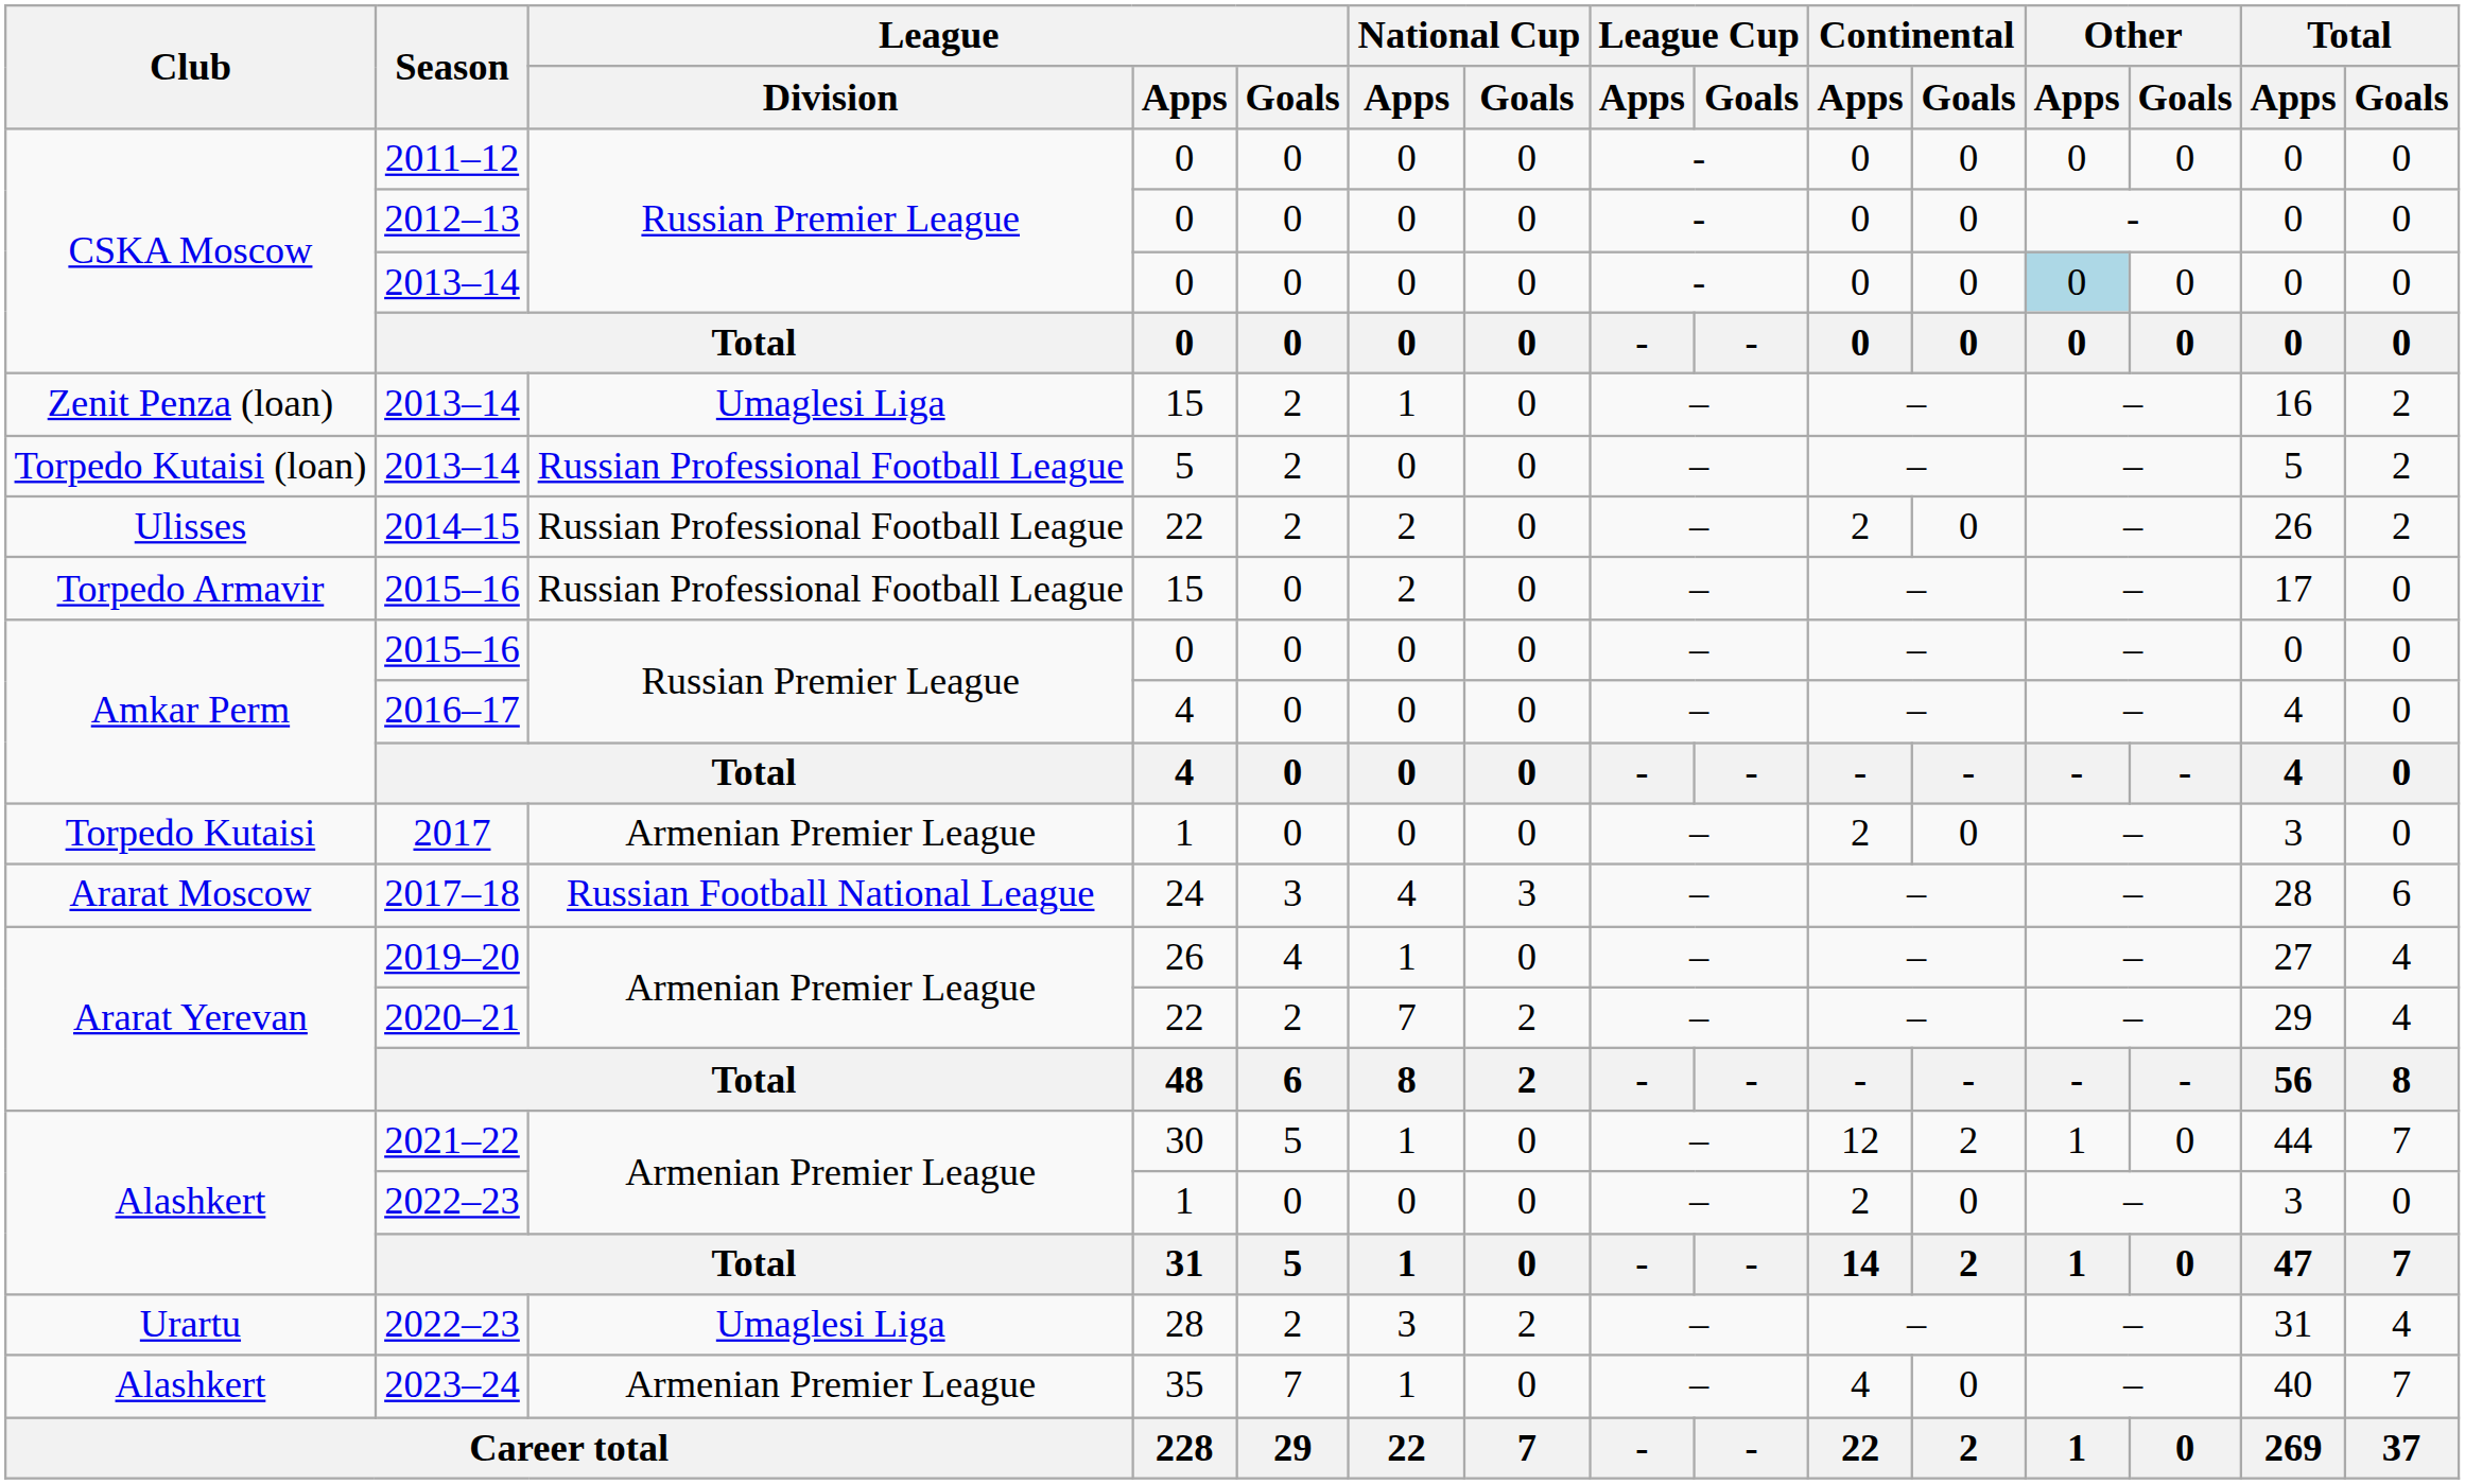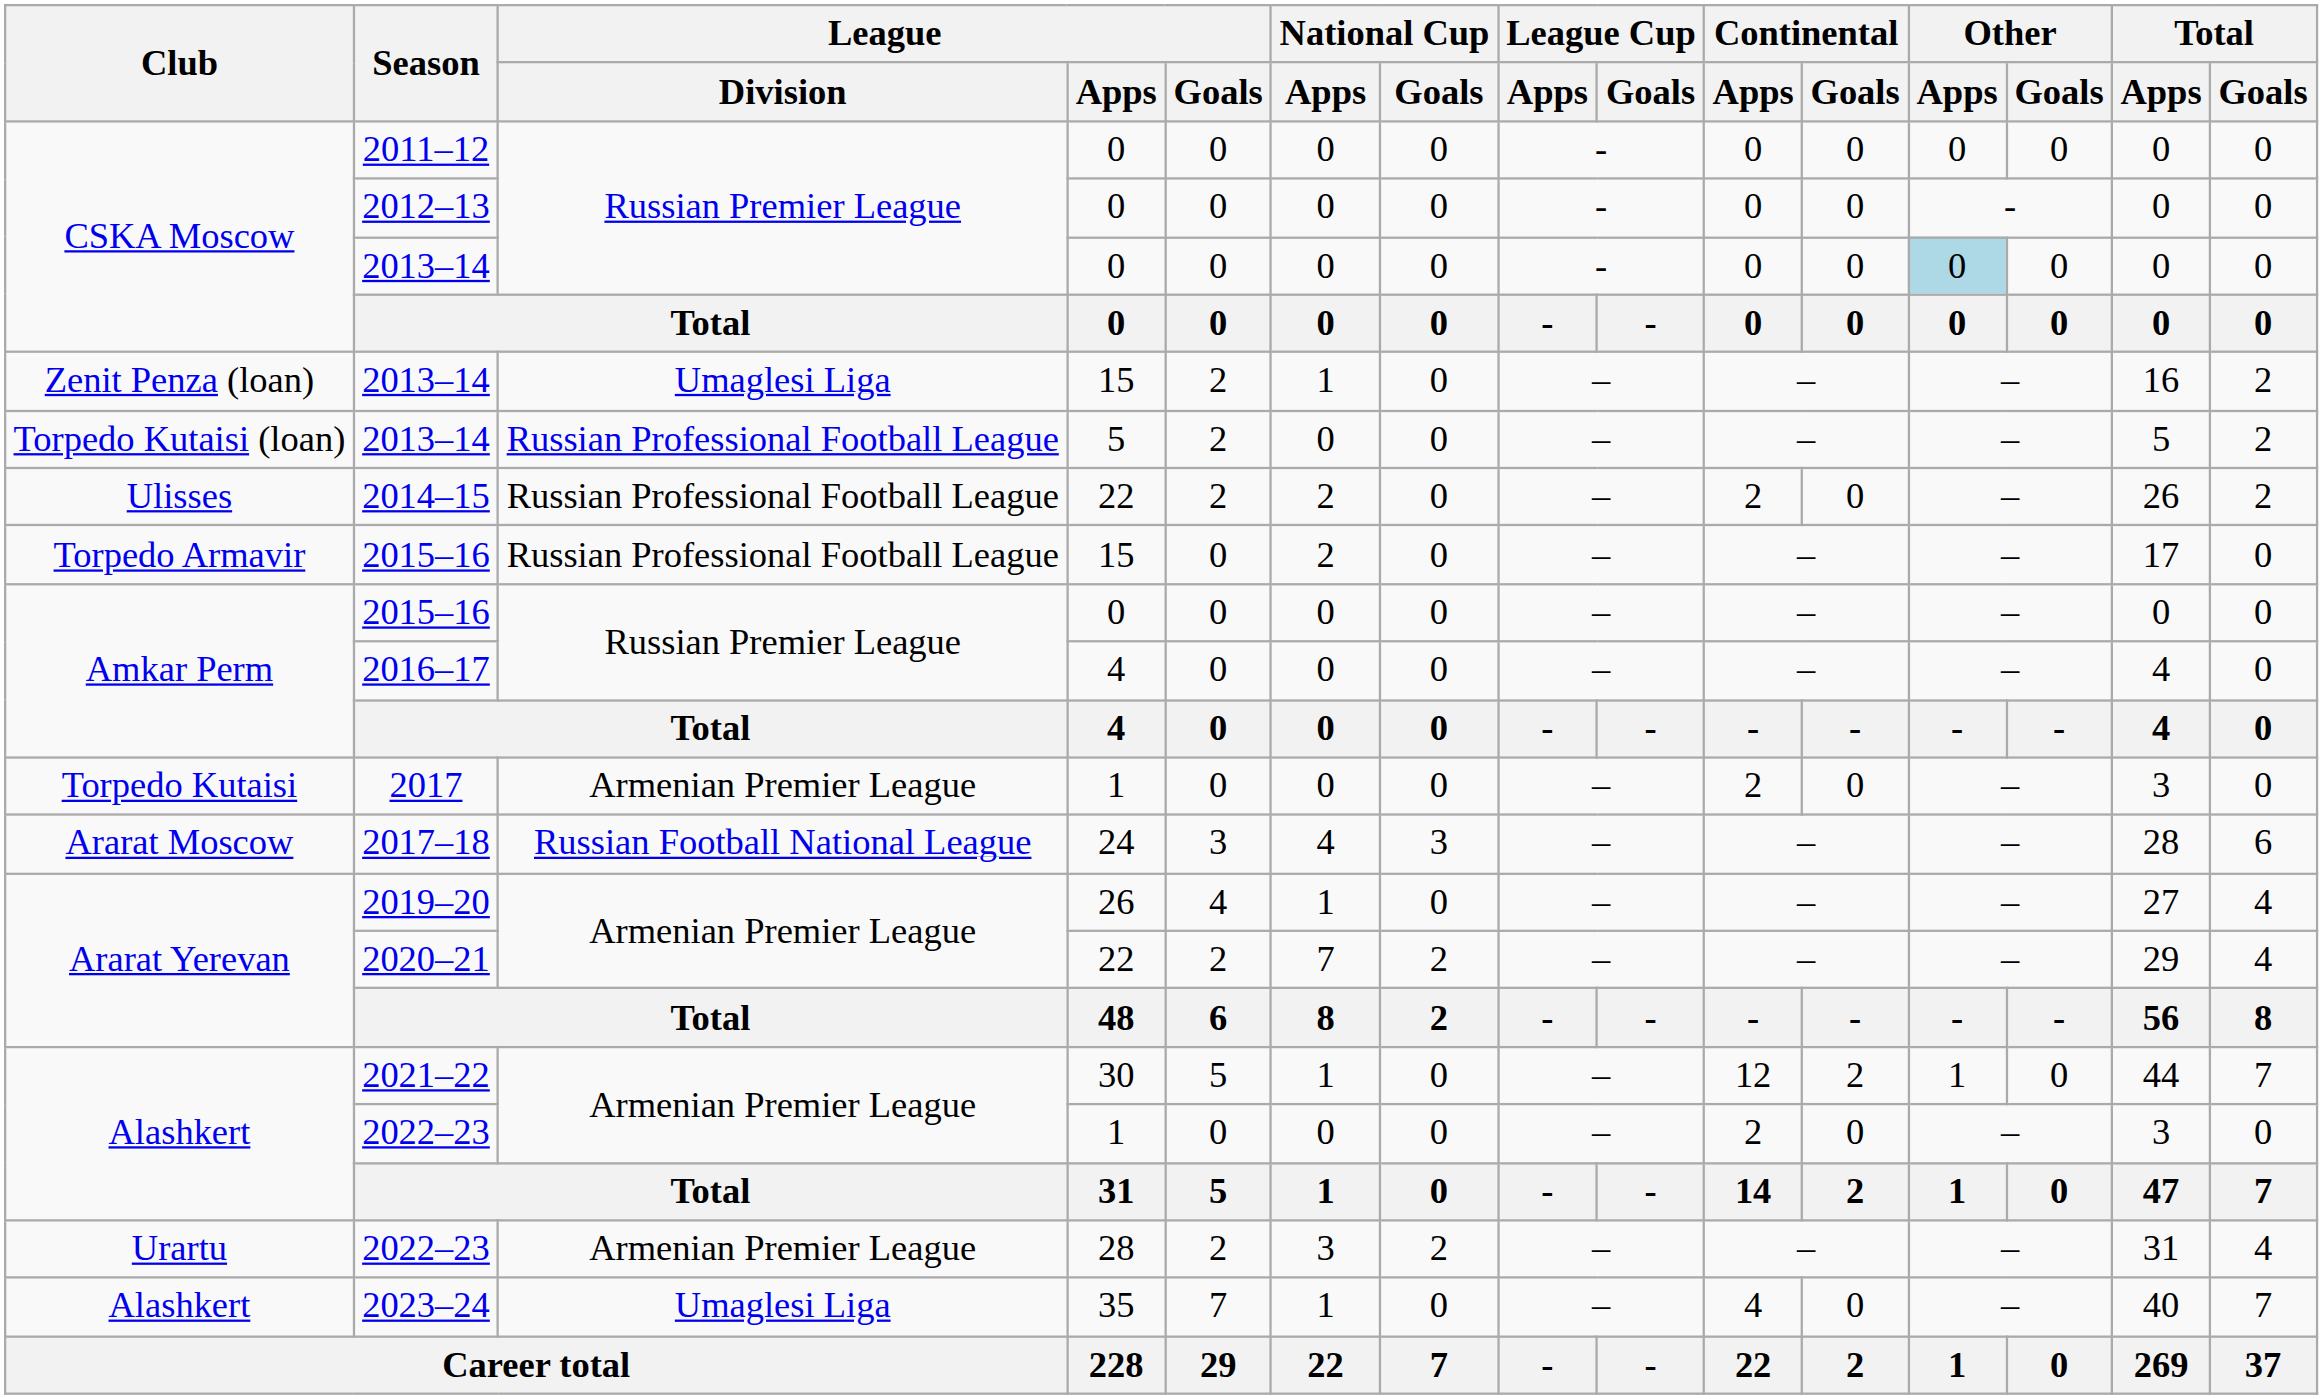 <table class="wikitable" style="text-align: center;">
 <tr>
 <th rowspan="2">Club</th>
 <th rowspan="2">Season</th>
 <th colspan="3">League</th>
 <th colspan="2">National Cup</th>
 <th colspan="2">League Cup</th>
 <th colspan="2">Continental</th>
 <th colspan="2">Other</th>
 <th colspan="2">Total</th>
 </tr>
 <tr>
 <th>Division</th>
 <th>Apps</th>
 <th>Goals</th>
 <th>Apps</th>
 <th>Goals</th>
 <th>Apps</th>
 <th>Goals</th>
 <th>Apps</th>
 <th>Goals</th>
 <th>Apps</th>
 <th>Goals</th>
 <th>Apps</th>
 <th>Goals</th>
 </tr>
 <tr>
 <td rowspan="4" valign="center"><a href='#'>CSKA Moscow</a></td>
 <td><a href='#'>2011–12</a></td>
 <td rowspan="3" valign="center"><a href='#'>Russian Premier League</a></td>
 <td>0</td>
 <td>0</td>
 <td>0</td>
 <td>0</td>
 <td colspan="2">-</td>
 <td>0</td>
 <td>0</td>
 <td>0</td>
 <td>0</td>
 <td>0</td>
 <td>0</td>
 </tr>
 <tr>
 <td><a href='#'>2012–13</a></td>
 <td>0</td>
 <td>0</td>
 <td>0</td>
 <td>0</td>
 <td colspan="2">-</td>
 <td>0</td>
 <td>0</td>
 <td colspan="2">-</td>
 <td>0</td>
 <td>0</td>
 </tr>
 <tr>
 <td><a href='#'>2013–14</a></td>
 <td>0</td>
 <td>0</td>
 <td>0</td>
 <td>0</td>
 <td colspan="2">-</td>
 <td>0</td>
 <td>0</td>
 <td style="background: lightblue;">0</td>
 <td>0</td>
 <td>0</td>
 <td>0</td>
 </tr>
 <tr>
 <th colspan="2">Total</th>
 <th>0</th>
 <th>0</th>
 <th>0</th>
 <th>0</th>
 <th>-</th>
 <th>-</th>
 <th>0</th>
 <th>0</th>
 <th>0</th>
 <th>0</th>
 <th>0</th>
 <th>0</th>
 </tr>
 <tr>
 <td valign="center"><a href='#'>Zenit Penza</a> (loan)</td>
 <td><a href='#'>2013–14</a></td>
 <td><a href='#'>Umaglesi Liga</a></td>
 <td>15</td>
 <td>2</td>
 <td>1</td>
 <td>0</td>
 <td colspan="2">–</td>
 <td colspan="2">–</td>
 <td colspan="2">–</td>
 <td>16</td>
 <td>2</td>
 </tr>
 <tr>
 <td valign="center"><a href='#'>Torpedo Kutaisi</a> (loan)</td>
 <td><a href='#'>2013–14</a></td>
 <td><a href='#'>Russian Professional Football League</a></td>
 <td>5</td>
 <td>2</td>
 <td>0</td>
 <td>0</td>
 <td colspan="2">–</td>
 <td colspan="2">–</td>
 <td colspan="2">–</td>
 <td>5</td>
 <td>2</td>
 </tr>
 <tr>
 <td valign="center"><a href='#'>Ulisses</a></td>
 <td><a href='#'>2014–15</a></td>
 <td>Russian Professional Football League</td>
 <td>22</td>
 <td>2</td>
 <td>2</td>
 <td>0</td>
 <td colspan="2">–</td>
 <td>2</td>
 <td>0</td>
 <td colspan="2">–</td>
 <td>26</td>
 <td>2</td>
 </tr>
 <tr>
 <td valign="center"><a href='#'>Torpedo Armavir</a></td>
 <td><a href='#'>2015–16</a></td>
 <td>Russian Professional Football League</td>
 <td>15</td>
 <td>0</td>
 <td>2</td>
 <td>0</td>
 <td colspan="2">–</td>
 <td colspan="2">–</td>
 <td colspan="2">–</td>
 <td>17</td>
 <td>0</td>
 </tr>
 <tr>
 <td rowspan="3" valign="center"><a href='#'>Amkar Perm</a></td>
 <td><a href='#'>2015–16</a></td>
 <td rowspan="2" valign="center">Russian Premier League</td>
 <td>0</td>
 <td>0</td>
 <td>0</td>
 <td>0</td>
 <td colspan="2">–</td>
 <td colspan="2">–</td>
 <td colspan="2">–</td>
 <td>0</td>
 <td>0</td>
 </tr>
 <tr>
 <td><a href='#'>2016–17</a></td>
 <td>4</td>
 <td>0</td>
 <td>0</td>
 <td>0</td>
 <td colspan="2">–</td>
 <td colspan="2">–</td>
 <td colspan="2">–</td>
 <td>4</td>
 <td>0</td>
 </tr>
 <tr>
 <th colspan="2">Total</th>
 <th>4</th>
 <th>0</th>
 <th>0</th>
 <th>0</th>
 <th>-</th>
 <th>-</th>
 <th>-</th>
 <th>-</th>
 <th>-</th>
 <th>-</th>
 <th>4</th>
 <th>0</th>
 </tr>
 <tr>
 <td valign="center"><a href='#'>Torpedo Kutaisi</a></td>
 <td><a href='#'>2017</a></td>
 <td>Armenian Premier League</td>
 <td>1</td>
 <td>0</td>
 <td>0</td>
 <td>0</td>
 <td colspan="2">–</td>
 <td>2</td>
 <td>0</td>
 <td colspan="2">–</td>
 <td>3</td>
 <td>0</td>
 </tr>
 <tr>
 <td valign="center"><a href='#'>Ararat Moscow</a></td>
 <td><a href='#'>2017–18</a></td>
 <td><a href='#'>Russian Football National League</a></td>
 <td>24</td>
 <td>3</td>
 <td>4</td>
 <td>3</td>
 <td colspan="2">–</td>
 <td colspan="2">–</td>
 <td colspan="2">–</td>
 <td>28</td>
 <td>6</td>
 </tr>
 <tr>
 <td rowspan="3" valign="center"><a href='#'>Ararat Yerevan</a></td>
 <td><a href='#'>2019–20</a></td>
 <td rowspan="2" valign="center">Armenian Premier League</td>
 <td>26</td>
 <td>4</td>
 <td>1</td>
 <td>0</td>
 <td colspan="2">–</td>
 <td colspan="2">–</td>
 <td colspan="2">–</td>
 <td>27</td>
 <td>4</td>
 </tr>
 <tr>
 <td><a href='#'>2020–21</a></td>
 <td>22</td>
 <td>2</td>
 <td>7</td>
 <td>2</td>
 <td colspan="2">–</td>
 <td colspan="2">–</td>
 <td colspan="2">–</td>
 <td>29</td>
 <td>4</td>
 </tr>
 <tr>
 <th colspan="2">Total</th>
 <th>48</th>
 <th>6</th>
 <th>8</th>
 <th>2</th>
 <th>-</th>
 <th>-</th>
 <th>-</th>
 <th>-</th>
 <th>-</th>
 <th>-</th>
 <th>56</th>
 <th>8</th>
 </tr>
 <tr>
 <td rowspan="3" valign="center"><a href='#'>Alashkert</a></td>
 <td><a href='#'>2021–22</a></td>
 <td rowspan="2" valign="center">Armenian Premier League</td>
 <td>30</td>
 <td>5</td>
 <td>1</td>
 <td>0</td>
 <td colspan="2">–</td>
 <td>12</td>
 <td>2</td>
 <td>1</td>
 <td>0</td>
 <td>44</td>
 <td>7</td>
 </tr>
 <tr>
 <td><a href='#'>2022–23</a></td>
 <td>1</td>
 <td>0</td>
 <td>0</td>
 <td>0</td>
 <td colspan="2">–</td>
 <td>2</td>
 <td>0</td>
 <td colspan="2">–</td>
 <td>3</td>
 <td>0</td>
 </tr>
 <tr>
 <th colspan="2">Total</th>
 <th>31</th>
 <th>5</th>
 <th>1</th>
 <th>0</th>
 <th>-</th>
 <th>-</th>
 <th>14</th>
 <th>2</th>
 <th>1</th>
 <th>0</th>
 <th>47</th>
 <th>7</th>
 </tr>
 <tr>
 <td valign="center"><a href='#'>Urartu</a></td>
 <td><a href='#'>2022–23</a></td>
-<td><a href='#'>Umaglesi Liga</a></td>
+<td>Armenian Premier League</td>
 <td>28</td>
 <td>2</td>
 <td>3</td>
 <td>2</td>
 <td colspan="2">–</td>
 <td colspan="2">–</td>
 <td colspan="2">–</td>
 <td>31</td>
 <td>4</td>
 </tr>
 <tr>
 <td valign="center"><a href='#'>Alashkert</a></td>
 <td><a href='#'>2023–24</a></td>
-<td>Armenian Premier League</td>
+<td><a href='#'>Umaglesi Liga</a></td>
 <td>35</td>
 <td>7</td>
 <td>1</td>
 <td>0</td>
 <td colspan="2">–</td>
 <td>4</td>
 <td>0</td>
 <td colspan="2">–</td>
 <td>40</td>
 <td>7</td>
 </tr>
 <tr>
 <th colspan="3">Career total</th>
 <th>228</th>
 <th>29</th>
 <th>22</th>
 <th>7</th>
 <th>-</th>
 <th>-</th>
 <th>22</th>
 <th>2</th>
 <th>1</th>
 <th>0</th>
 <th>269</th>
 <th>37</th>
 </tr>
 </table>
